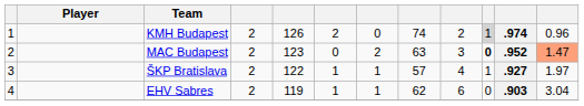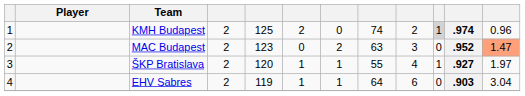 <table class="wikitable sortable" style="text-align: center">
 <tr>
 <th></th>
 <th style="width: 10em;">Player</th>
 <th>Team</th>
 <th style="width: 3em;"></th>
 <th style="width: 3em;"></th>
 <th style="width: 3em;"></th>
 <th style="width: 3em;"></th>
 <th style="width: 3em;"></th>
 <th style="width: 3em;"></th>
 <th></th>
 <th style="width: 3em;"></th>
 <th style="width: 3em;"></th>
 </tr>
 <tr>
 <td>1</td>
 <td style="text-align:left;"></td>
 <td style="text-align:left;"><a href='#'>KMH Budapest</a></td>
 <td>2</td>
-<td>126</td>
+<td>125</td>
 <td>2</td>
 <td>0</td>
 <td>74</td>
 <td>2</td>
 <td style="background: lightgrey;">1</td>
 <th>.974</th>
 <td>0.96</td>
 </tr>
 <tr>
 <td>2</td>
 <td style="text-align:left;"></td>
 <td style="text-align:left;"><a href='#'>MAC Budapest</a></td>
 <td>2</td>
 <td>123</td>
 <td>0</td>
 <td>2</td>
 <td>63</td>
 <td>3</td>
-<td><strong>0</strong></td>
+<td>0</td>
 <th>.952</th>
 <td style="background: lightsalmon;">1.47</td>
 </tr>
 <tr>
 <td>3</td>
 <td style="text-align:left;"></td>
 <td style="text-align:left;"><a href='#'>ŠKP Bratislava</a></td>
 <td>2</td>
-<td>122</td>
+<td>120</td>
 <td>1</td>
 <td>1</td>
-<td>57</td>
+<td>55</td>
 <td>4</td>
 <td>1</td>
 <th>.927</th>
 <td>1.97</td>
 </tr>
 <tr>
 <td>4</td>
 <td style="text-align:left;"></td>
 <td style="text-align:left;"><a href='#'>EHV Sabres</a></td>
 <td>2</td>
 <td>119</td>
 <td>1</td>
 <td>1</td>
-<td>62</td>
+<td>64</td>
 <td>6</td>
 <td>0</td>
 <th>.903</th>
 <td>3.04</td>
 </tr>
 <tr>
 </tr>
 </table>
